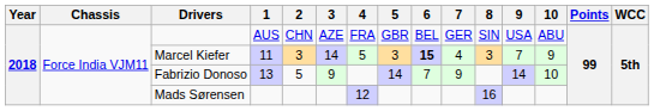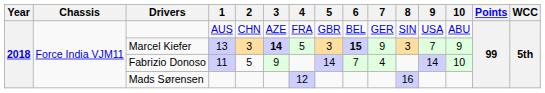 <table class="wikitable" style="text-align:center; font-size:85%">
 <tr>
 <th>Year</th>
 <th>Chassis</th>
 <th>Drivers</th>
 <th>1</th>
 <th>2</th>
 <th>3</th>
 <th>4</th>
 <th>5</th>
 <th>6</th>
 <th>7</th>
 <th>8</th>
 <th>9</th>
 <th>10</th>
 <th><a href='#'>Points</a></th>
 <th>WCC</th>
 </tr>
 <tr>
 <th rowspan="4"><a href='#'>2018</a></th>
 <td rowspan="4"><a href='#'>Force India VJM11</a></td>
 <td></td>
 <td><a href='#'>AUS</a></td>
 <td><a href='#'>CHN</a></td>
 <td><a href='#'>AZE</a></td>
 <td><a href='#'>FRA</a></td>
 <td><a href='#'>GBR</a></td>
 <td><a href='#'>BEL</a></td>
 <td><a href='#'>GER</a></td>
 <td><a href='#'>SIN</a></td>
 <td><a href='#'>USA</a></td>
 <td><a href='#'>ABU</a></td>
 <th rowspan="4" style="background: #;">99</th>
 <th rowspan="4" style="background: #;">5th</th>
 </tr>
 <tr>
 <td align="left"> Marcel Kiefer</td>
-<td style="background: #CFCFFF">11</td>
+<td style="background: #CFCFFF">13</td>
 <td style="background: #FFDF9F">3</td>
-<td style="background: #CFCFFF">14</td>
+<td style="background: #CFCFFF"><strong>14</strong></td>
 <td style="background: #DFFFDF">5</td>
 <td style="background: #FFDF9F">3</td>
 <td style="background: #CFCFFF"><strong>15</strong></td>
-<td style="background: #DFFFDF">4</td>
+<td style="background: #DFFFDF">9</td>
 <td style="background: #FFDF9F">3</td>
 <td style="background: #DFFFDF">7</td>
 <td style="background: #DFFFDF">9</td>
 </tr>
 <tr>
 <td align="left"> Fabrizio Donoso</td>
-<td style="background: #CFCFFF">13</td>
+<td style="background: #CFCFFF">11</td>
 <td style="background: #DFFFDG">5</td>
 <td style="background: #DFFFDF">9</td>
 <td style="background: #"></td>
 <td style="background: #CFCFFF">14</td>
 <td style="background: #DFFFDF">7</td>
-<td style="background: #DFFFDF">9</td>
+<td style="background: #DFFFDF">4</td>
 <td style="background: #"></td>
 <td style="background: #CFCFFF">14</td>
 <td style="background: #DFFFDF">10</td>
 </tr>
 <tr>
 <td align="left"> Mads Sørensen</td>
 <td style="background: #"></td>
 <td style="background: #"></td>
 <td style="background: #"></td>
 <td style="background: #CFCFFF">12</td>
 <td style="background: #"></td>
 <td style="background: #"></td>
 <td style="background: #"></td>
 <td style="background: #CFCFFF">16</td>
 <td style="background: #"></td>
 <td style="background: #"></td>
 </tr>
 </table>
